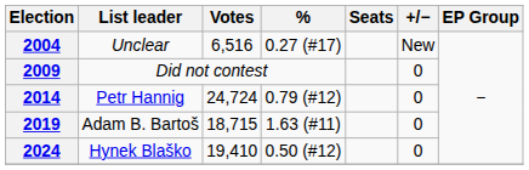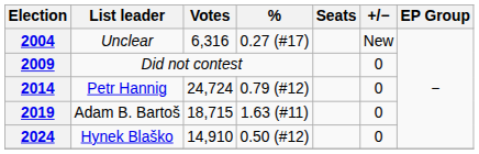 <table class="wikitable" style=text-align:center;">
 <tr>
 <th>Election</th>
 <th>List leader</th>
 <th>Votes</th>
 <th>%</th>
 <th>Seats</th>
 <th>+/−</th>
 <th>EP Group</th>
 </tr>
 <tr>
 <th><a href='#'>2004</a></th>
 <td><em>Unclear</em></td>
-<td>6,516</td>
+<td>6,316</td>
 <td>0.27 (#17)</td>
 <td></td>
 <td>New</td>
 <td rowspan=5>−</td>
 </tr>
 <tr>
 <th><a href='#'>2009</a></th>
 <td colspan=3><em>Did not contest</em></td>
 <td></td>
 <td> 0</td>
 </tr>
 <tr>
 <th><a href='#'>2014</a></th>
 <td><a href='#'>Petr Hannig</a></td>
 <td>24,724</td>
 <td>0.79 (#12)</td>
 <td></td>
 <td> 0</td>
 </tr>
 <tr>
 <th><a href='#'>2019</a></th>
 <td>Adam B. Bartoš</td>
 <td>18,715</td>
 <td>1.63 (#11)</td>
 <td></td>
 <td> 0</td>
 </tr>
 <tr>
 <th><a href='#'>2024</a></th>
 <td><a href='#'>Hynek Blaško</a></td>
-<td>19,410</td>
+<td>14,910</td>
 <td>0.50 (#12)</td>
 <td></td>
 <td> 0</td>
 </tr>
 <tr>
 </tr>
 </table>
